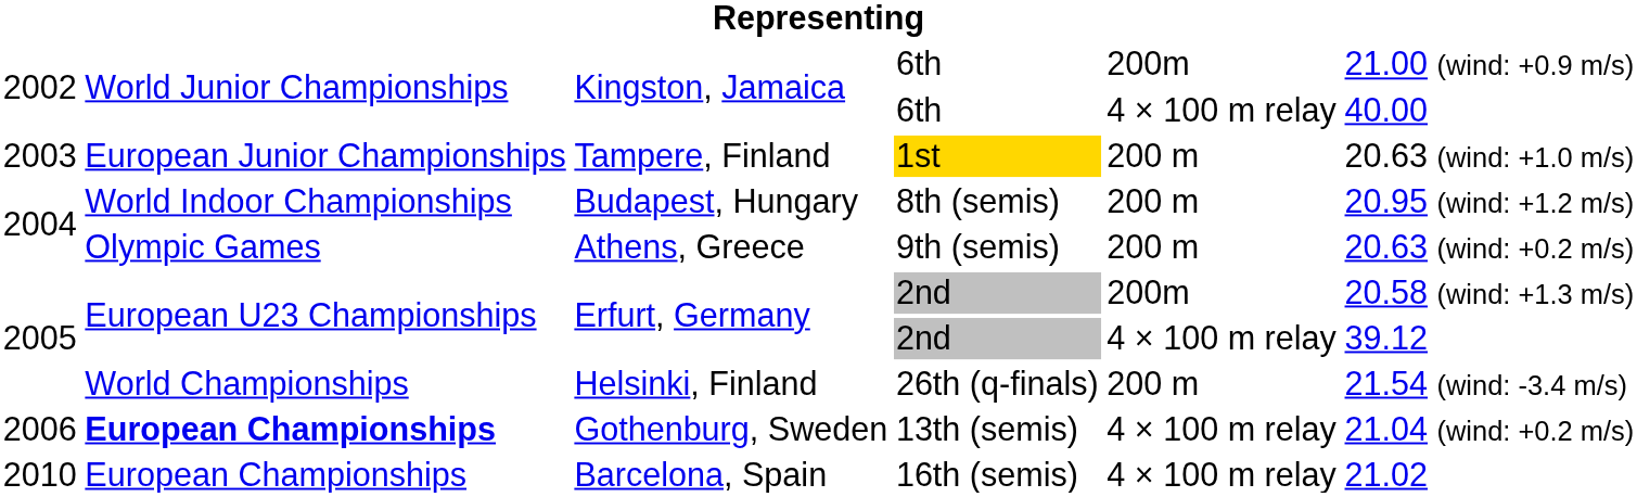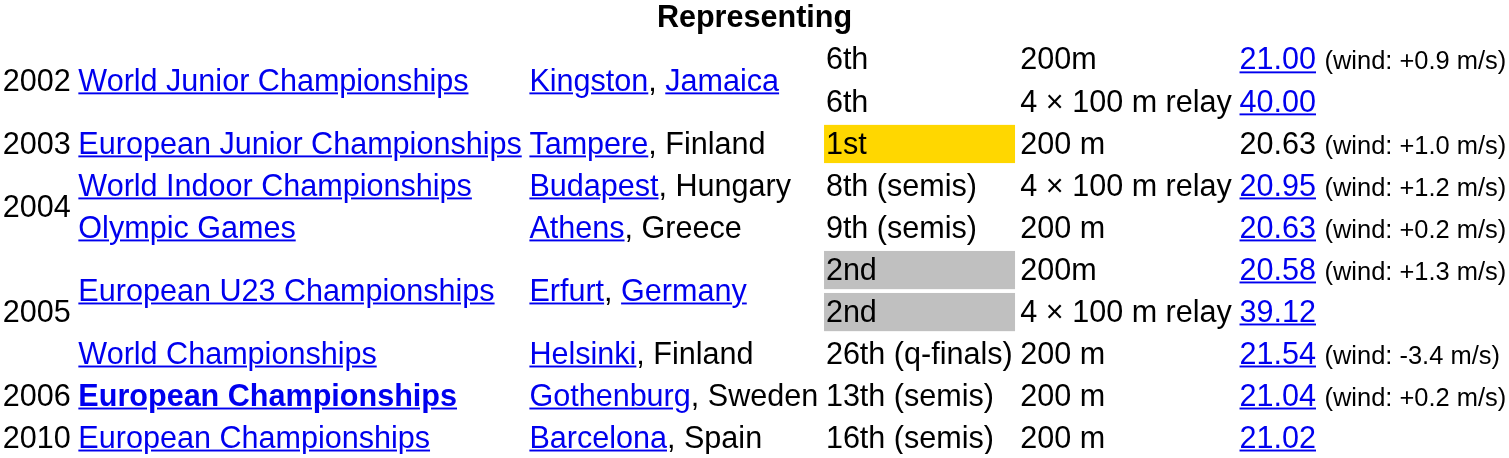 <table>
 <tr>
 <th colspan="6">Representing </th>
 </tr>
 <tr>
 <td rowspan=2>2002</td>
 <td rowspan=2><a href='#'>World Junior Championships</a></td>
 <td rowspan=2><a href='#'>Kingston</a>, <a href='#'>Jamaica</a></td>
 <td>6th</td>
 <td>200m</td>
 <td><a href='#'>21.00</a> <small>(wind: +0.9 m/s)</small></td>
 </tr>
 <tr>
 <td>6th</td>
 <td>4 × 100 m relay</td>
 <td><a href='#'>40.00</a></td>
 </tr>
 <tr>
 <td>2003</td>
 <td><a href='#'>European Junior Championships</a></td>
 <td><a href='#'>Tampere</a>, Finland</td>
 <td bgcolor="gold">1st</td>
 <td>200 m</td>
 <td>20.63 <small>(wind: +1.0 m/s)</small></td>
 </tr>
 <tr>
 <td rowspan=2>2004</td>
 <td><a href='#'>World Indoor Championships</a></td>
 <td><a href='#'>Budapest</a>, Hungary</td>
 <td>8th (semis)</td>
-<td>200 m</td>
+<td>4 × 100 m relay</td>
 <td><a href='#'>20.95</a> <small>(wind: +1.2 m/s)</small></td>
 </tr>
 <tr>
 <td><a href='#'>Olympic Games</a></td>
 <td><a href='#'>Athens</a>, Greece</td>
 <td>9th (semis)</td>
 <td>200 m</td>
 <td><a href='#'>20.63</a> <small>(wind: +0.2 m/s)</small></td>
 </tr>
 <tr>
 <td rowspan=3>2005</td>
 <td rowspan=2><a href='#'>European U23 Championships</a></td>
 <td rowspan=2><a href='#'>Erfurt</a>, <a href='#'>Germany</a></td>
 <td bgcolor=silver>2nd</td>
 <td>200m</td>
 <td><a href='#'>20.58</a> <small>(wind: +1.3 m/s)</small></td>
 </tr>
 <tr>
 <td bgcolor=silver>2nd</td>
 <td>4 × 100 m relay</td>
 <td><a href='#'>39.12</a></td>
 </tr>
 <tr>
 <td><a href='#'>World Championships</a></td>
 <td><a href='#'>Helsinki</a>, Finland</td>
 <td>26th (q-finals)</td>
 <td>200 m</td>
 <td><a href='#'>21.54</a> <small>(wind: -3.4 m/s)</small></td>
 </tr>
 <tr>
 <td>2006</td>
 <td><strong><a href='#'>European Championships</a></strong></td>
 <td><a href='#'>Gothenburg</a>, Sweden</td>
 <td>13th (semis)</td>
-<td>4 × 100 m relay</td>
+<td>200 m</td>
 <td><a href='#'>21.04</a> <small>(wind: +0.2 m/s)</small></td>
 </tr>
 <tr>
 <td>2010</td>
 <td><a href='#'>European Championships</a></td>
 <td><a href='#'>Barcelona</a>, Spain</td>
 <td>16th (semis)</td>
-<td>4 × 100 m relay</td>
+<td>200 m</td>
 <td><a href='#'>21.02</a></td>
 </tr>
 </table>
